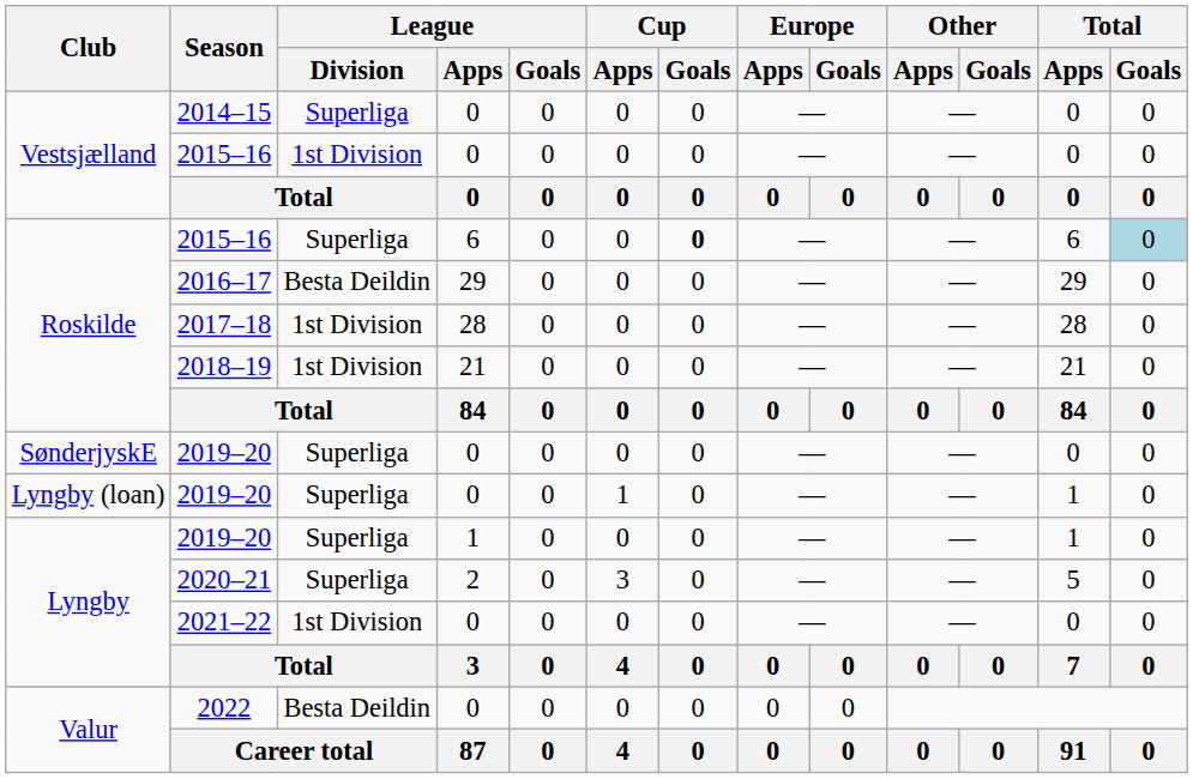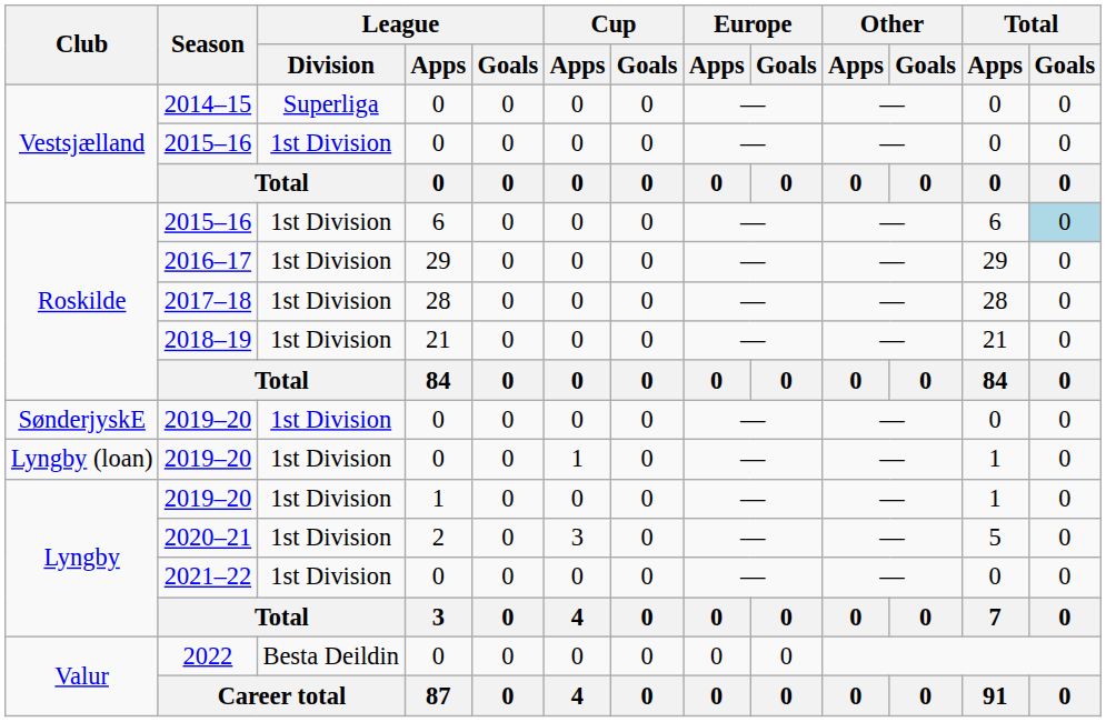 <table class="wikitable" style="text-align:center">
 <tr>
 <th rowspan="2">Club</th>
 <th rowspan="2">Season</th>
 <th colspan="3">League</th>
 <th colspan="2">Cup</th>
 <th colspan="2">Europe</th>
 <th colspan="2">Other</th>
 <th colspan="2">Total</th>
 </tr>
 <tr>
 <th>Division</th>
 <th>Apps</th>
 <th>Goals</th>
 <th>Apps</th>
 <th>Goals</th>
 <th>Apps</th>
 <th>Goals</th>
 <th>Apps</th>
 <th>Goals</th>
 <th>Apps</th>
 <th>Goals</th>
 </tr>
 <tr>
 <td rowspan="3"><a href='#'>Vestsjælland</a></td>
 <td><a href='#'>2014–15</a></td>
 <td><a href='#'>Superliga</a></td>
 <td>0</td>
 <td>0</td>
 <td>0</td>
 <td>0</td>
 <td colspan="2">—</td>
 <td colspan="2">—</td>
 <td>0</td>
 <td>0</td>
 </tr>
 <tr>
 <td><a href='#'>2015–16</a></td>
 <td><a href='#'>1st Division</a></td>
 <td>0</td>
 <td>0</td>
 <td>0</td>
 <td>0</td>
 <td colspan="2">—</td>
 <td colspan="2">—</td>
 <td>0</td>
 <td>0</td>
 </tr>
 <tr>
 <th colspan="2">Total</th>
 <th>0</th>
 <th>0</th>
 <th>0</th>
 <th>0</th>
 <th>0</th>
 <th>0</th>
 <th>0</th>
 <th>0</th>
 <th>0</th>
 <th>0</th>
 </tr>
 <tr>
 <td rowspan="5"><a href='#'>Roskilde</a></td>
 <td><a href='#'>2015–16</a></td>
-<td>Superliga</td>
+<td>1st Division</td>
 <td>6</td>
 <td>0</td>
 <td>0</td>
-<td><strong>0</strong></td>
+<td>0</td>
 <td colspan="2">—</td>
 <td colspan="2">—</td>
 <td>6</td>
 <td style="background: lightblue;">0</td>
 </tr>
 <tr>
 <td><a href='#'>2016–17</a></td>
-<td>Besta Deildin</td>
+<td>1st Division</td>
 <td>29</td>
 <td>0</td>
 <td>0</td>
 <td>0</td>
 <td colspan="2">—</td>
 <td colspan="2">—</td>
 <td>29</td>
 <td>0</td>
 </tr>
 <tr>
 <td><a href='#'>2017–18</a></td>
 <td>1st Division</td>
 <td>28</td>
 <td>0</td>
 <td>0</td>
 <td>0</td>
 <td colspan="2">—</td>
 <td colspan="2">—</td>
 <td>28</td>
 <td>0</td>
 </tr>
 <tr>
 <td><a href='#'>2018–19</a></td>
 <td>1st Division</td>
 <td>21</td>
 <td>0</td>
 <td>0</td>
 <td>0</td>
 <td colspan="2">—</td>
 <td colspan="2">—</td>
 <td>21</td>
 <td>0</td>
 </tr>
 <tr>
 <th colspan="2">Total</th>
 <th>84</th>
 <th>0</th>
 <th>0</th>
 <th>0</th>
 <th>0</th>
 <th>0</th>
 <th>0</th>
 <th>0</th>
 <th>84</th>
 <th>0</th>
 </tr>
 <tr>
 <td><a href='#'>SønderjyskE</a></td>
 <td><a href='#'>2019–20</a></td>
-<td>Superliga</td>
+<td><a href='#'>1st Division</a></td>
 <td>0</td>
 <td>0</td>
 <td>0</td>
 <td>0</td>
 <td colspan="2">—</td>
 <td colspan="2">—</td>
 <td>0</td>
 <td>0</td>
 </tr>
 <tr>
 <td><a href='#'>Lyngby</a> (loan)</td>
 <td><a href='#'>2019–20</a></td>
-<td>Superliga</td>
+<td>1st Division</td>
 <td>0</td>
 <td>0</td>
 <td>1</td>
 <td>0</td>
 <td colspan="2">—</td>
 <td colspan="2">—</td>
 <td>1</td>
 <td>0</td>
 </tr>
 <tr>
 <td rowspan="4"><a href='#'>Lyngby</a></td>
 <td><a href='#'>2019–20</a></td>
-<td>Superliga</td>
+<td>1st Division</td>
 <td>1</td>
 <td>0</td>
 <td>0</td>
 <td>0</td>
 <td colspan="2">—</td>
 <td colspan="2">—</td>
 <td>1</td>
 <td>0</td>
 </tr>
 <tr>
 <td><a href='#'>2020–21</a></td>
-<td>Superliga</td>
+<td>1st Division</td>
 <td>2</td>
 <td>0</td>
 <td>3</td>
 <td>0</td>
 <td colspan="2">—</td>
 <td colspan="2">—</td>
 <td>5</td>
 <td>0</td>
 </tr>
 <tr>
 <td><a href='#'>2021–22</a></td>
 <td>1st Division</td>
 <td>0</td>
 <td>0</td>
 <td>0</td>
 <td>0</td>
 <td colspan="2">—</td>
 <td colspan="2">—</td>
 <td>0</td>
 <td>0</td>
 </tr>
 <tr>
 <th colspan="2">Total</th>
 <th>3</th>
 <th>0</th>
 <th>4</th>
 <th>0</th>
 <th>0</th>
 <th>0</th>
 <th>0</th>
 <th>0</th>
 <th>7</th>
 <th>0</th>
 </tr>
 <tr>
 <td rowspan="3"><a href='#'>Valur</a></td>
 <td><a href='#'>2022</a></td>
 <td>Besta Deildin</td>
 <td>0</td>
 <td>0</td>
 <td>0</td>
 <td>0</td>
 <td>0</td>
 <td>0</td>
 </tr>
 <tr>
 <th colspan="2">Career total</th>
 <th>87</th>
 <th>0</th>
 <th>4</th>
 <th>0</th>
 <th>0</th>
 <th>0</th>
 <th>0</th>
 <th>0</th>
 <th>91</th>
 <th>0</th>
 </tr>
 </table>
